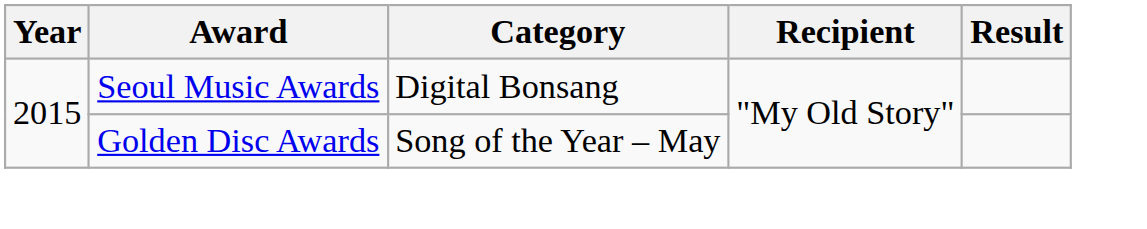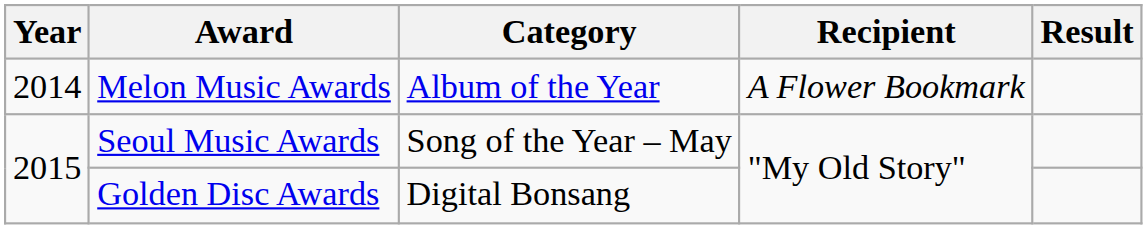 <table class="wikitable">
 <tr>
 <th>Year</th>
 <th>Award</th>
 <th>Category</th>
 <th>Recipient</th>
 <th>Result</th>
 </tr>
 <tr>
+<td>2014</td>
+<td><a href='#'>Melon Music Awards</a></td>
+<td><a href='#'>Album of the Year</a></td>
+<td><em>A Flower Bookmark</em></td>
+<td></td>
+</tr>
+<tr>
 <td rowspan="2">2015</td>
 <td><a href='#'>Seoul Music Awards</a></td>
-<td>Digital Bonsang</td>
+<td>Song of the Year – May</td>
 <td rowspan="2">"My Old Story"</td>
 <td></td>
 </tr>
 <tr>
 <td><a href='#'>Golden Disc Awards</a></td>
-<td>Song of the Year – May</td>
+<td>Digital Bonsang</td>
 <td></td>
 </tr>
 </table>
